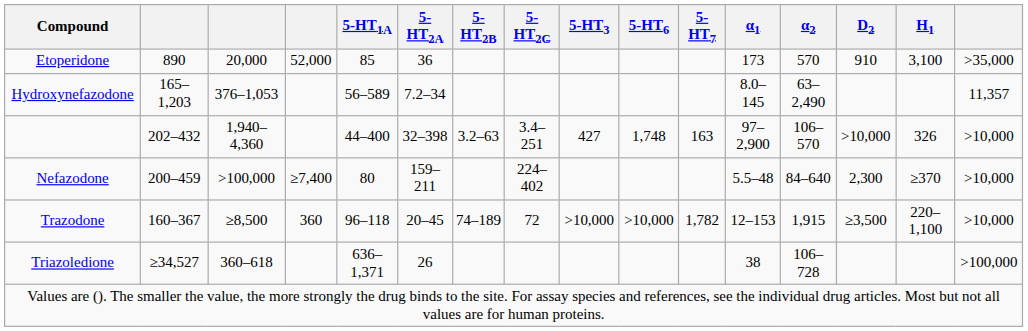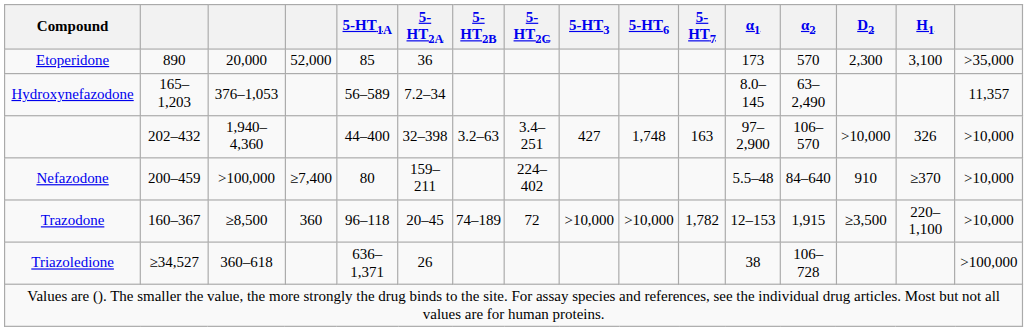 <table class="wikitable" style="font-size: 80%; text-align: center;">
 <tr>
 <th>Compound</th>
 <th></th>
 <th></th>
 <th></th>
 <th><a href='#'>5-HT<sub>1A</sub></a></th>
 <th><a href='#'>5-HT<sub>2A</sub></a></th>
 <th><a href='#'>5-HT<sub>2B</sub></a></th>
 <th><a href='#'>5-HT<sub>2C</sub></a></th>
 <th><a href='#'>5-HT<sub>3</sub></a></th>
 <th><a href='#'>5-HT<sub>6</sub></a></th>
 <th><a href='#'>5-HT<sub>7</sub></a></th>
 <th><a href='#'>α<sub>1</sub></a></th>
 <th><a href='#'>α<sub>2</sub></a></th>
 <th><a href='#'>D<sub>2</sub></a></th>
 <th><a href='#'>H<sub>1</sub></a></th>
 <th></th>
 </tr>
 <tr>
 <td><a href='#'>Etoperidone</a></td>
 <td>890</td>
 <td>20,000</td>
 <td>52,000</td>
 <td>85</td>
 <td>36</td>
 <td></td>
 <td></td>
 <td></td>
 <td></td>
 <td></td>
 <td>173</td>
 <td>570</td>
-<td>910</td>
+<td>2,300</td>
 <td>3,100</td>
 <td>>35,000</td>
 </tr>
 <tr>
 <td><a href='#'>Hydroxynefazodone</a></td>
 <td>165–1,203</td>
 <td>376–1,053</td>
 <td></td>
 <td>56–589</td>
 <td>7.2–34</td>
 <td></td>
 <td></td>
 <td></td>
 <td></td>
 <td></td>
 <td>8.0–145</td>
 <td>63–2,490</td>
 <td></td>
 <td></td>
 <td>11,357</td>
 </tr>
 <tr>
 <td></td>
 <td>202–432</td>
 <td>1,940–4,360</td>
 <td></td>
 <td>44–400</td>
 <td>32–398</td>
 <td>3.2–63</td>
 <td>3.4–251</td>
 <td>427</td>
 <td>1,748</td>
 <td>163</td>
 <td>97–2,900</td>
 <td>106–570</td>
 <td>>10,000</td>
 <td>326</td>
 <td>>10,000</td>
 </tr>
 <tr>
 <td><a href='#'>Nefazodone</a></td>
 <td>200–459</td>
 <td>>100,000</td>
 <td>≥7,400</td>
 <td>80</td>
 <td>159–211</td>
 <td></td>
 <td>224–402</td>
 <td></td>
 <td></td>
 <td></td>
 <td>5.5–48</td>
 <td>84–640</td>
-<td>2,300</td>
+<td>910</td>
 <td>≥370</td>
 <td>>10,000</td>
 </tr>
 <tr>
 <td><a href='#'>Trazodone</a></td>
 <td>160–367</td>
 <td>≥8,500</td>
 <td>360</td>
 <td>96–118</td>
 <td>20–45</td>
 <td>74–189</td>
 <td>72</td>
 <td>>10,000</td>
 <td>>10,000</td>
 <td>1,782</td>
 <td>12–153</td>
 <td>1,915</td>
 <td>≥3,500</td>
 <td>220–1,100</td>
 <td>>10,000</td>
 </tr>
 <tr>
 <td><a href='#'>Triazoledione</a></td>
 <td>≥34,527</td>
 <td>360–618</td>
 <td></td>
 <td>636–1,371</td>
 <td>26</td>
 <td></td>
 <td></td>
 <td></td>
 <td></td>
 <td></td>
 <td>38</td>
 <td>106–728</td>
 <td></td>
 <td></td>
 <td>>100,000</td>
 </tr>
 <tr class="sortbottom">
 <td colspan="17">Values are  (). The smaller the value, the more strongly the drug binds to the site. For assay species and references, see the individual drug articles. Most but not all values are for human proteins.</td>
 </tr>
 </table>
